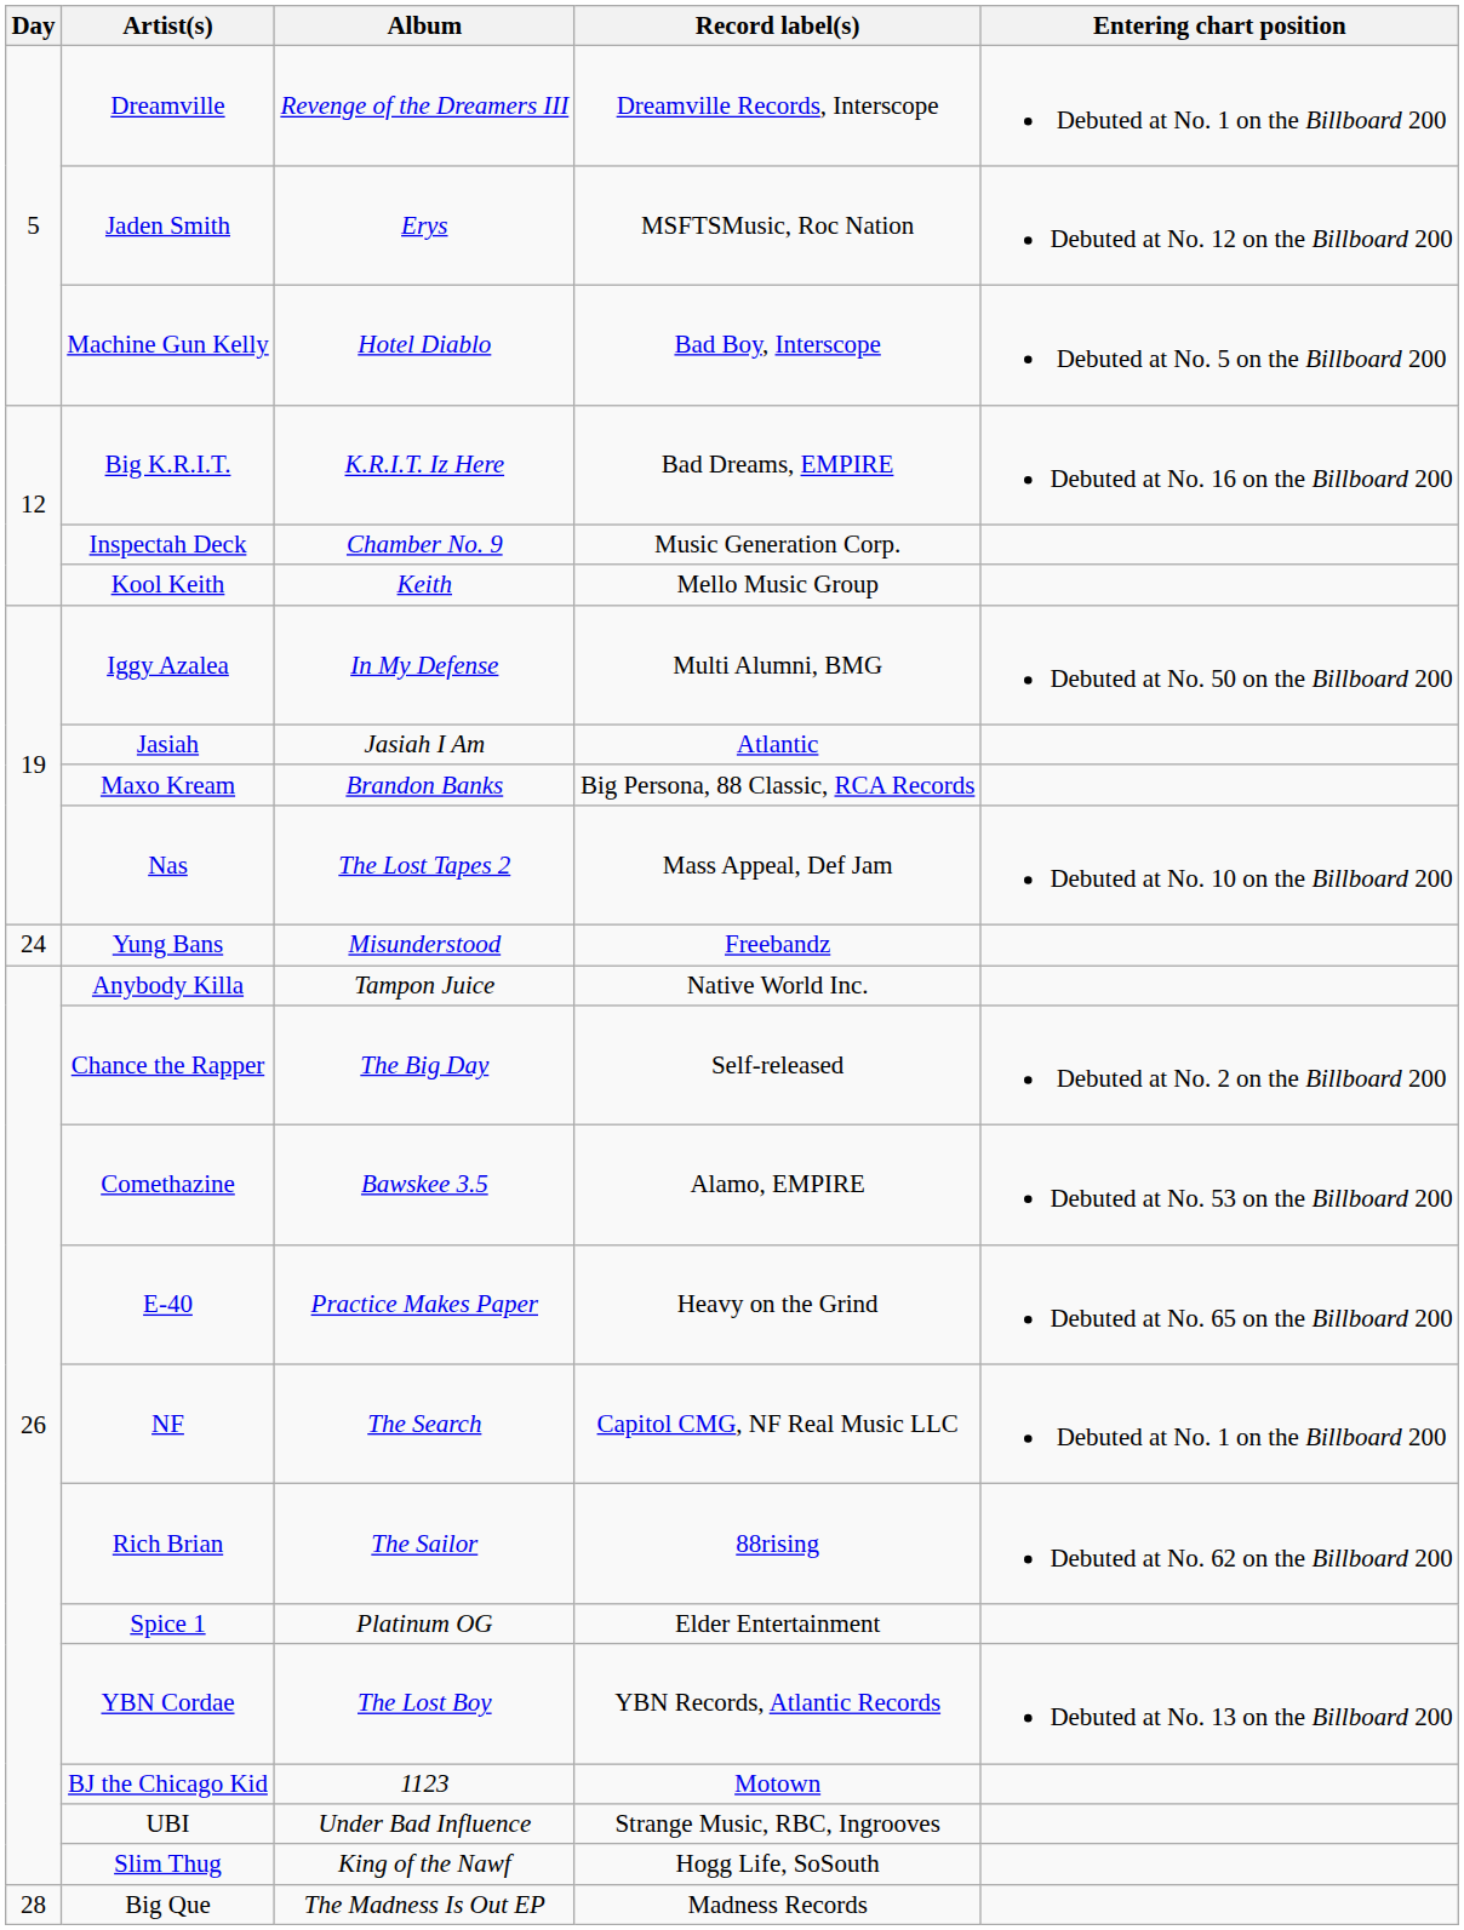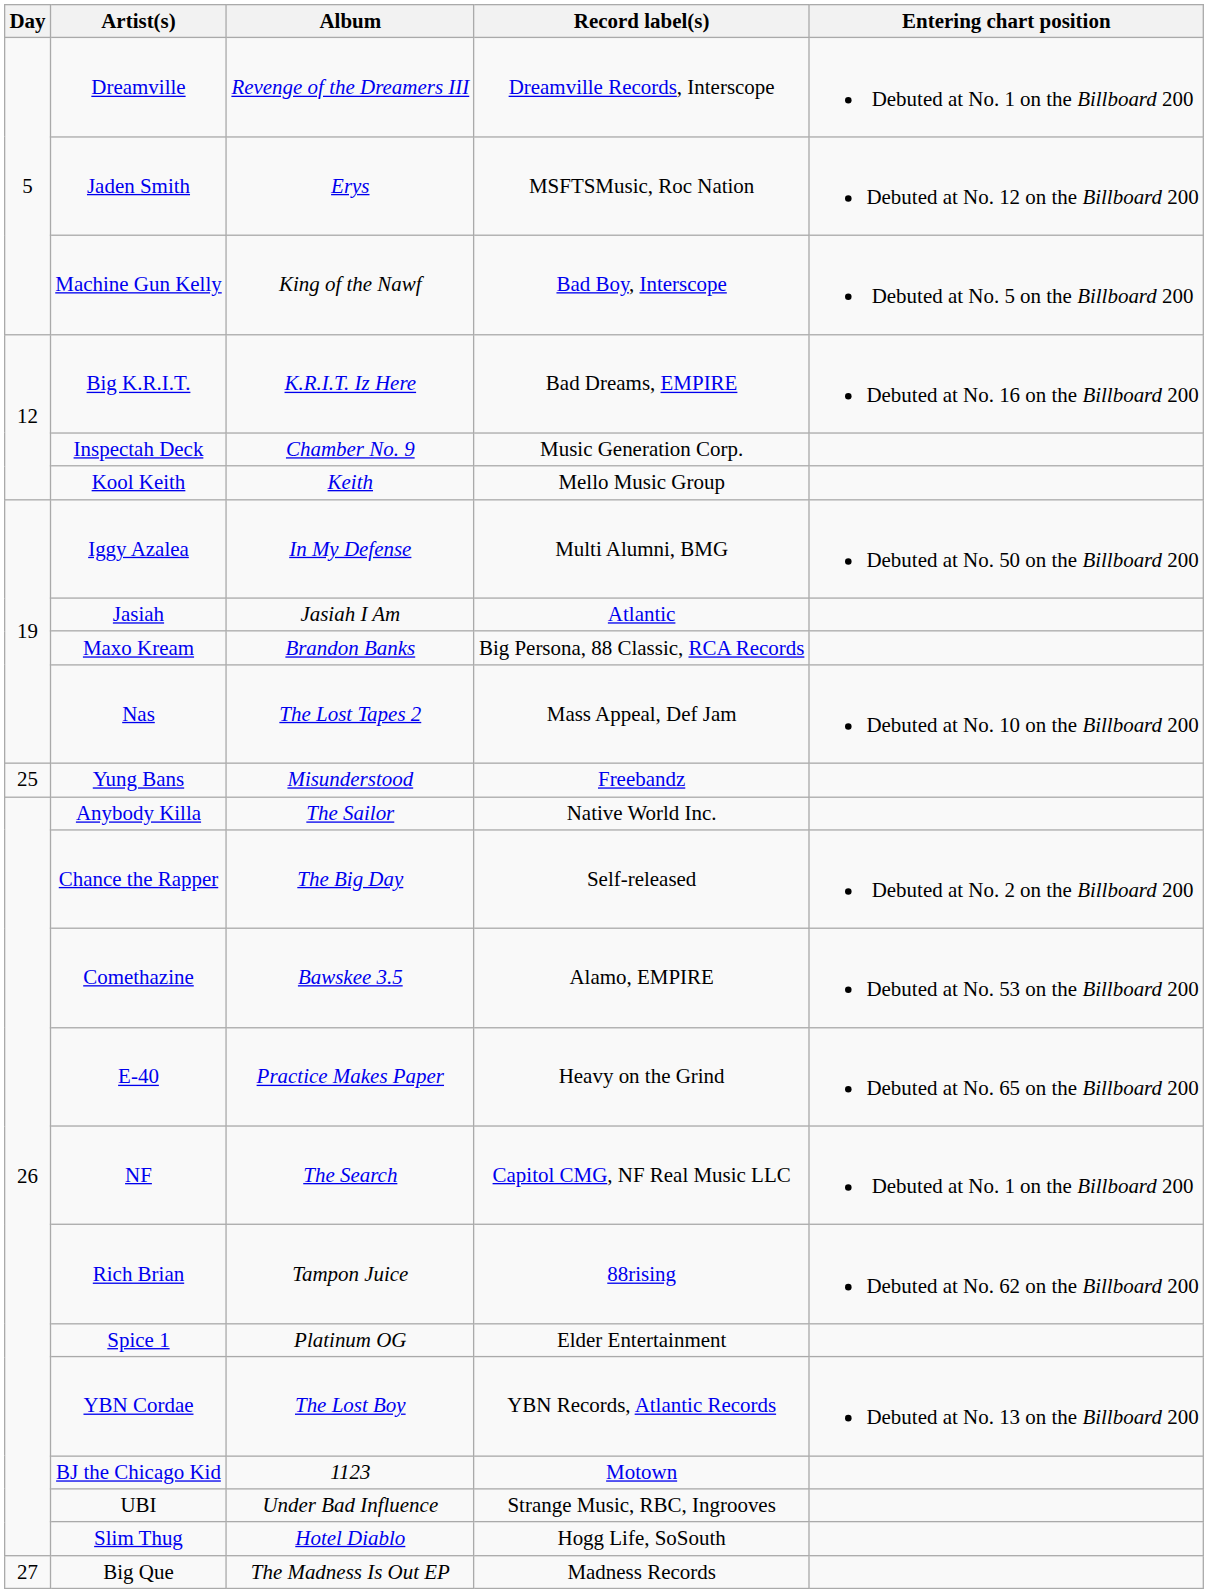 <table class="wikitable" style="text-align:center;">
 <tr>
 <th scope="col">Day</th>
 <th scope="col">Artist(s)</th>
 <th scope="col">Album</th>
 <th scope="col">Record label(s)</th>
 <th><strong>Entering chart position</strong></th>
 </tr>
 <tr>
 <td rowspan="3">5</td>
 <td><a href='#'>Dreamville</a></td>
 <td><em><a href='#'>Revenge of the Dreamers III</a></em></td>
 <td><a href='#'>Dreamville Records</a>, Interscope</td>
 <td><br><ul><li>Debuted at No. 1 on the <em>Billboard</em> 200</li></ul></td>
 </tr>
 <tr>
 <td><a href='#'>Jaden Smith</a></td>
 <td><em><a href='#'>Erys</a></em></td>
 <td>MSFTSMusic, Roc Nation</td>
 <td><br><ul><li>Debuted at No. 12 on the <em>Billboard</em> 200</li></ul></td>
 </tr>
 <tr>
 <td><a href='#'>Machine Gun Kelly</a></td>
-<td><em><a href='#'>Hotel Diablo</a></em></td>
+<td><em>King of the Nawf</em></td>
 <td><a href='#'>Bad Boy</a>, <a href='#'>Interscope</a></td>
 <td><br><ul><li>Debuted at No. 5 on the <em>Billboard</em> 200</li></ul></td>
 </tr>
 <tr>
 <td rowspan="3">12</td>
 <td><a href='#'>Big K.R.I.T.</a></td>
 <td><em><a href='#'>K.R.I.T. Iz Here</a></em></td>
 <td>Bad Dreams, <a href='#'>EMPIRE</a></td>
 <td><br><ul><li>Debuted at No. 16 on the <em>Billboard</em> 200</li></ul></td>
 </tr>
 <tr>
 <td><a href='#'>Inspectah Deck</a></td>
 <td><em><a href='#'>Chamber No. 9</a></em></td>
 <td>Music Generation Corp.</td>
 <td></td>
 </tr>
 <tr>
 <td><a href='#'>Kool Keith</a></td>
 <td><em><a href='#'>Keith</a></em></td>
 <td>Mello Music Group</td>
 <td></td>
 </tr>
 <tr>
 <td rowspan="4">19</td>
 <td><a href='#'>Iggy Azalea</a></td>
 <td><em><a href='#'>In My Defense</a></em></td>
 <td>Multi Alumni, BMG</td>
 <td><br><ul><li>Debuted at No. 50 on the <em>Billboard</em> 200</li></ul></td>
 </tr>
 <tr>
 <td><a href='#'>Jasiah</a></td>
 <td><em>Jasiah I Am</em></td>
 <td><a href='#'>Atlantic</a></td>
 <td></td>
 </tr>
 <tr>
 <td><a href='#'>Maxo Kream</a></td>
 <td><em><a href='#'>Brandon Banks</a></em></td>
 <td>Big Persona, 88 Classic, <a href='#'>RCA Records</a></td>
 <td></td>
 </tr>
 <tr>
 <td><a href='#'>Nas</a></td>
 <td><em><a href='#'>The Lost Tapes 2</a></em></td>
 <td>Mass Appeal, Def Jam</td>
 <td><br><ul><li>Debuted at No. 10 on the <em>Billboard</em> 200</li></ul></td>
 </tr>
 <tr>
-<td rowspan="1">24</td>
+<td rowspan="1">25</td>
 <td><a href='#'>Yung Bans</a></td>
 <td><em><a href='#'>Misunderstood</a></em></td>
 <td><a href='#'>Freebandz</a></td>
 <td></td>
 </tr>
 <tr>
 <td rowspan="11">26</td>
 <td><a href='#'>Anybody Killa</a></td>
-<td><em>Tampon Juice</em></td>
+<td><em><a href='#'>The Sailor</a></em></td>
 <td>Native World Inc.</td>
 <td></td>
 </tr>
 <tr>
 <td><a href='#'>Chance the Rapper</a></td>
 <td><em><a href='#'>The Big Day</a></em></td>
 <td>Self-released</td>
 <td><br><ul><li>Debuted at No. 2 on the <em>Billboard</em> 200</li></ul></td>
 </tr>
 <tr>
 <td><a href='#'>Comethazine</a></td>
 <td><em><a href='#'>Bawskee 3.5</a></em></td>
 <td>Alamo, EMPIRE</td>
 <td><br><ul><li>Debuted at No. 53 on the <em>Billboard</em> 200</li></ul></td>
 </tr>
 <tr>
 <td><a href='#'>E-40</a></td>
 <td><em><a href='#'>Practice Makes Paper</a></em></td>
 <td>Heavy on the Grind</td>
 <td><br><ul><li>Debuted at No. 65 on the <em>Billboard</em> 200</li></ul></td>
 </tr>
 <tr>
 <td><a href='#'>NF</a></td>
 <td><em><a href='#'>The Search</a></em></td>
 <td><a href='#'>Capitol CMG</a>, NF Real Music LLC</td>
 <td><br><ul><li>Debuted at No. 1 on the <em>Billboard</em> 200</li></ul></td>
 </tr>
 <tr>
 <td><a href='#'>Rich Brian</a></td>
-<td><em><a href='#'>The Sailor</a></em></td>
+<td><em>Tampon Juice</em></td>
 <td><a href='#'>88rising</a></td>
 <td><br><ul><li>Debuted at No. 62 on the <em>Billboard</em> 200</li></ul></td>
 </tr>
 <tr>
 <td><a href='#'>Spice 1</a></td>
 <td><em>Platinum OG</em></td>
 <td>Elder Entertainment</td>
 <td></td>
 </tr>
 <tr>
 <td><a href='#'>YBN Cordae</a></td>
 <td><em><a href='#'>The Lost Boy</a></em></td>
 <td>YBN Records, <a href='#'>Atlantic Records</a></td>
 <td><br><ul><li>Debuted at No. 13 on the <em>Billboard</em> 200</li></ul></td>
 </tr>
 <tr>
 <td><a href='#'>BJ the Chicago Kid</a></td>
 <td><em>1123</em></td>
 <td><a href='#'>Motown</a></td>
 <td></td>
 </tr>
 <tr>
 <td>UBI</td>
 <td><em>Under Bad Influence</em></td>
 <td>Strange Music, RBC, Ingrooves</td>
 <td></td>
 </tr>
 <tr>
 <td><a href='#'>Slim Thug</a></td>
-<td><em>King of the Nawf</em></td>
+<td><em><a href='#'>Hotel Diablo</a></em></td>
 <td>Hogg Life, SoSouth</td>
 <td></td>
 </tr>
 <tr>
-<td>28</td>
+<td>27</td>
 <td>Big Que</td>
 <td><em>The Madness Is Out EP</em></td>
 <td>Madness Records</td>
 <td></td>
 </tr>
 </table>
